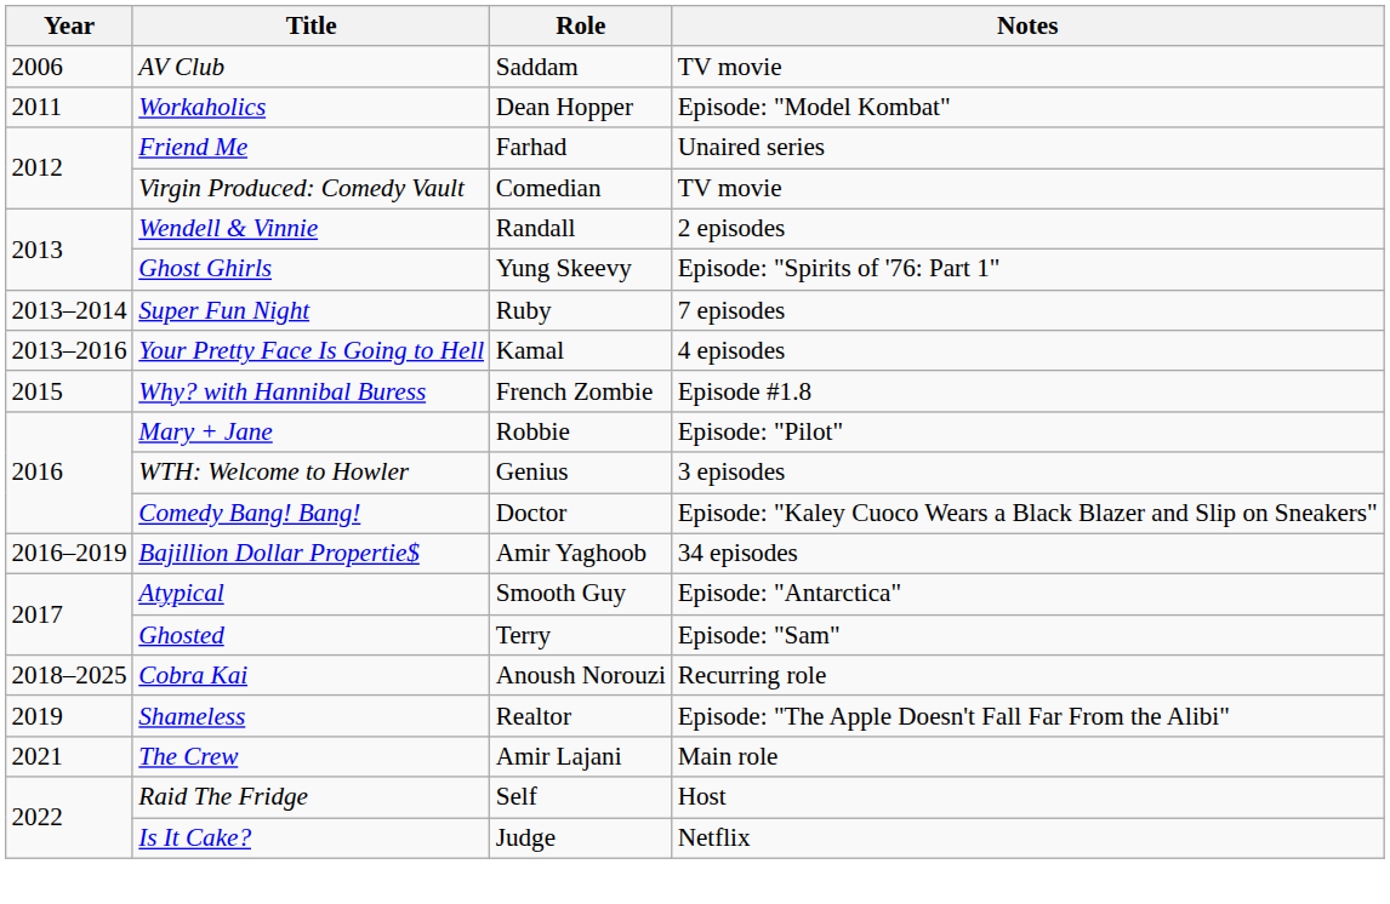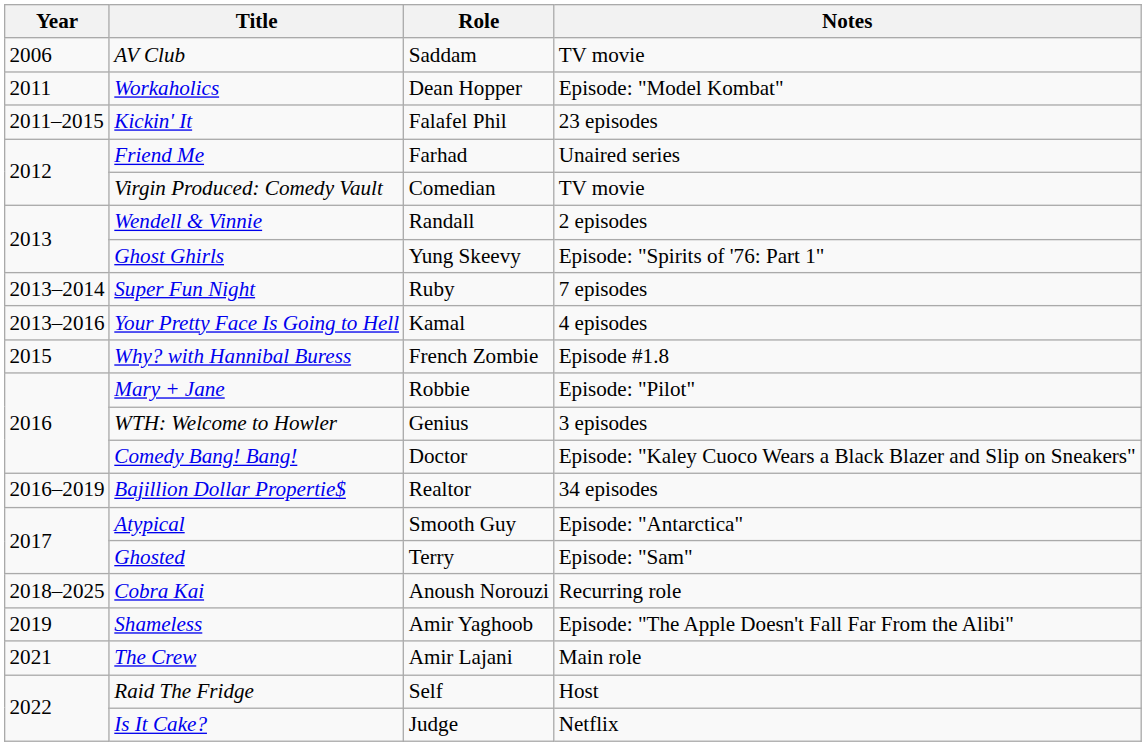 <table class="wikitable">
 <tr>
 <th>Year</th>
 <th>Title</th>
 <th>Role</th>
 <th>Notes</th>
 </tr>
 <tr>
 <td>2006</td>
 <td><em>AV Club</em></td>
 <td>Saddam</td>
 <td>TV movie</td>
 </tr>
 <tr>
 <td>2011</td>
 <td><em><a href='#'>Workaholics</a></em></td>
 <td>Dean Hopper</td>
 <td>Episode: "Model Kombat"</td>
+</tr>
+<tr>
+<td>2011–2015</td>
+<td><em><a href='#'>Kickin' It</a></em></td>
+<td>Falafel Phil</td>
+<td>23 episodes</td>
 </tr>
 <tr>
 <td rowspan="2">2012</td>
 <td><em><a href='#'>Friend Me</a></em></td>
 <td>Farhad</td>
 <td>Unaired series</td>
 </tr>
 <tr>
 <td><em>Virgin Produced: Comedy Vault</em></td>
 <td>Comedian</td>
 <td>TV movie</td>
 </tr>
 <tr>
 <td rowspan="2">2013</td>
 <td><em><a href='#'>Wendell & Vinnie</a></em></td>
 <td>Randall</td>
 <td>2 episodes</td>
 </tr>
 <tr>
 <td><em><a href='#'>Ghost Ghirls</a></em></td>
 <td>Yung Skeevy</td>
 <td>Episode: "Spirits of '76: Part 1"</td>
 </tr>
 <tr>
 <td>2013–2014</td>
 <td><em><a href='#'>Super Fun Night</a></em></td>
 <td>Ruby</td>
 <td>7 episodes</td>
 </tr>
 <tr>
 <td>2013–2016</td>
 <td><em><a href='#'>Your Pretty Face Is Going to Hell</a></em></td>
 <td>Kamal</td>
 <td>4 episodes</td>
 </tr>
 <tr>
 <td>2015</td>
 <td><em><a href='#'>Why? with Hannibal Buress</a></em></td>
 <td>French Zombie</td>
 <td>Episode #1.8</td>
 </tr>
 <tr>
 <td rowspan="3">2016</td>
 <td><em><a href='#'>Mary + Jane</a></em></td>
 <td>Robbie</td>
 <td>Episode: "Pilot"</td>
 </tr>
 <tr>
 <td><em>WTH: Welcome to Howler</em></td>
 <td>Genius</td>
 <td>3 episodes</td>
 </tr>
 <tr>
 <td><em><a href='#'>Comedy Bang! Bang!</a></em></td>
 <td>Doctor</td>
 <td>Episode: "Kaley Cuoco Wears a Black Blazer and Slip on Sneakers"</td>
 </tr>
 <tr>
 <td>2016–2019</td>
 <td><em><a href='#'>Bajillion Dollar Propertie$</a></em></td>
-<td>Amir Yaghoob</td>
+<td>Realtor</td>
 <td>34 episodes</td>
 </tr>
 <tr>
 <td rowspan="2">2017</td>
 <td><em><a href='#'>Atypical</a></em></td>
 <td>Smooth Guy</td>
 <td>Episode: "Antarctica"</td>
 </tr>
 <tr>
 <td><em><a href='#'>Ghosted</a></em></td>
 <td>Terry</td>
 <td>Episode: "Sam"</td>
 </tr>
 <tr>
 <td>2018–2025</td>
 <td><em><a href='#'>Cobra Kai</a></em></td>
 <td>Anoush Norouzi</td>
 <td>Recurring role</td>
 </tr>
 <tr>
 <td>2019</td>
 <td><em><a href='#'>Shameless</a></em></td>
-<td>Realtor</td>
+<td>Amir Yaghoob</td>
 <td>Episode: "The Apple Doesn't Fall Far From the Alibi"</td>
 </tr>
 <tr>
 <td>2021</td>
 <td><em><a href='#'>The Crew</a></em></td>
 <td>Amir Lajani</td>
 <td>Main role</td>
 </tr>
 <tr>
 <td rowspan="2">2022</td>
 <td><em>Raid The Fridge</em></td>
 <td>Self</td>
 <td>Host</td>
 </tr>
 <tr>
 <td><em><a href='#'>Is It Cake?</a></em></td>
 <td>Judge</td>
 <td>Netflix</td>
 </tr>
 </table>
